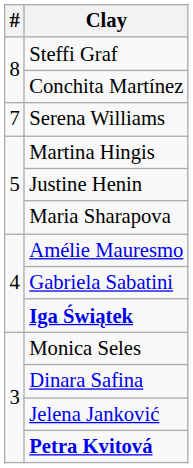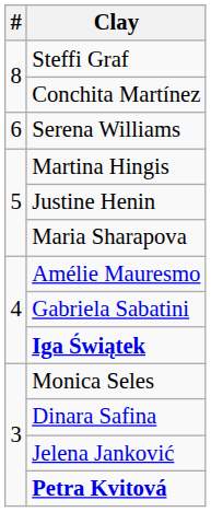 <table class="wikitable">
 <tr>
 <th>#</th>
 <th>Clay</th>
 </tr>
 <tr>
 <td rowspan="2">8</td>
 <td> Steffi Graf</td>
 </tr>
 <tr>
 <td> Conchita Martínez</td>
 </tr>
 <tr>
-<td>7</td>
+<td>6</td>
 <td> Serena Williams</td>
 </tr>
 <tr>
 <td rowspan="3">5</td>
 <td> Martina Hingis</td>
 </tr>
 <tr>
 <td> Justine Henin</td>
 </tr>
 <tr>
 <td> Maria Sharapova</td>
 </tr>
 <tr>
 <td rowspan="3">4</td>
 <td> <a href='#'>Amélie Mauresmo</a></td>
 </tr>
 <tr>
 <td> <a href='#'>Gabriela Sabatini</a></td>
 </tr>
 <tr>
 <td> <strong><a href='#'>Iga Świątek</a></strong></td>
 </tr>
 <tr>
 <td rowspan="4">3</td>
 <td> Monica Seles</td>
 </tr>
 <tr>
 <td> <a href='#'>Dinara Safina</a></td>
 </tr>
 <tr>
 <td> <a href='#'>Jelena Janković</a></td>
 </tr>
 <tr>
 <td> <strong><a href='#'>Petra Kvitová</a></strong></td>
 </tr>
 </table>
